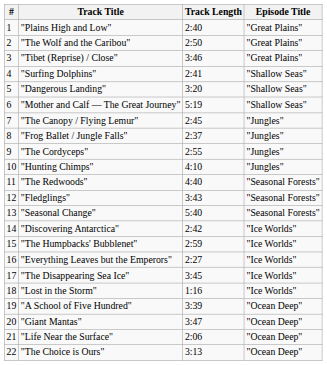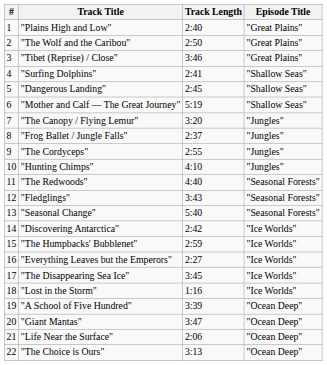 <table class="wikitable">
 <tr>
 <th>#</th>
 <th>Track Title</th>
 <th>Track Length</th>
 <th>Episode Title</th>
 </tr>
 <tr>
 <td>1</td>
 <td>"Plains High and Low"</td>
 <td>2:40</td>
 <td>"Great Plains"</td>
 </tr>
 <tr>
 <td>2</td>
 <td>"The Wolf and the Caribou"</td>
 <td>2:50</td>
 <td>"Great Plains"</td>
 </tr>
 <tr>
 <td>3</td>
 <td>"Tibet (Reprise) / Close"</td>
 <td>3:46</td>
 <td>"Great Plains"</td>
 </tr>
 <tr>
 <td>4</td>
 <td>"Surfing Dolphins"</td>
 <td>2:41</td>
 <td>"Shallow Seas"</td>
 </tr>
 <tr>
 <td>5</td>
 <td>"Dangerous Landing"</td>
-<td>3:20</td>
+<td>2:45</td>
 <td>"Shallow Seas"</td>
 </tr>
 <tr>
 <td>6</td>
 <td>"Mother and Calf — The Great Journey"</td>
 <td>5:19</td>
 <td>"Shallow Seas"</td>
 </tr>
 <tr>
 <td>7</td>
 <td>"The Canopy / Flying Lemur"</td>
-<td>2:45</td>
+<td>3:20</td>
 <td>"Jungles"</td>
 </tr>
 <tr>
 <td>8</td>
 <td>"Frog Ballet / Jungle Falls"</td>
 <td>2:37</td>
 <td>"Jungles"</td>
 </tr>
 <tr>
 <td>9</td>
 <td>"The Cordyceps"</td>
 <td>2:55</td>
 <td>"Jungles"</td>
 </tr>
 <tr>
 <td>10</td>
 <td>"Hunting Chimps"</td>
 <td>4:10</td>
 <td>"Jungles"</td>
 </tr>
 <tr>
 <td>11</td>
 <td>"The Redwoods"</td>
 <td>4:40</td>
 <td>"Seasonal Forests"</td>
 </tr>
 <tr>
 <td>12</td>
 <td>"Fledglings"</td>
 <td>3:43</td>
 <td>"Seasonal Forests"</td>
 </tr>
 <tr>
 <td>13</td>
 <td>"Seasonal Change"</td>
 <td>5:40</td>
 <td>"Seasonal Forests"</td>
 </tr>
 <tr>
 <td>14</td>
 <td>"Discovering Antarctica"</td>
 <td>2:42</td>
 <td>"Ice Worlds"</td>
 </tr>
 <tr>
 <td>15</td>
 <td>"The Humpbacks' Bubblenet"</td>
 <td>2:59</td>
 <td>"Ice Worlds"</td>
 </tr>
 <tr>
 <td>16</td>
 <td>"Everything Leaves but the Emperors"</td>
 <td>2:27</td>
 <td>"Ice Worlds"</td>
 </tr>
 <tr>
 <td>17</td>
 <td>"The Disappearing Sea Ice"</td>
 <td>3:45</td>
 <td>"Ice Worlds"</td>
 </tr>
 <tr>
 <td>18</td>
 <td>"Lost in the Storm"</td>
 <td>1:16</td>
 <td>"Ice Worlds"</td>
 </tr>
 <tr>
 <td>19</td>
 <td>"A School of Five Hundred"</td>
 <td>3:39</td>
 <td>"Ocean Deep"</td>
 </tr>
 <tr>
 <td>20</td>
 <td>"Giant Mantas"</td>
 <td>3:47</td>
 <td>"Ocean Deep"</td>
 </tr>
 <tr>
 <td>21</td>
 <td>"Life Near the Surface"</td>
 <td>2:06</td>
 <td>"Ocean Deep"</td>
 </tr>
 <tr>
 <td>22</td>
 <td>"The Choice is Ours"</td>
 <td>3:13</td>
 <td>"Ocean Deep"</td>
 </tr>
 </table>
